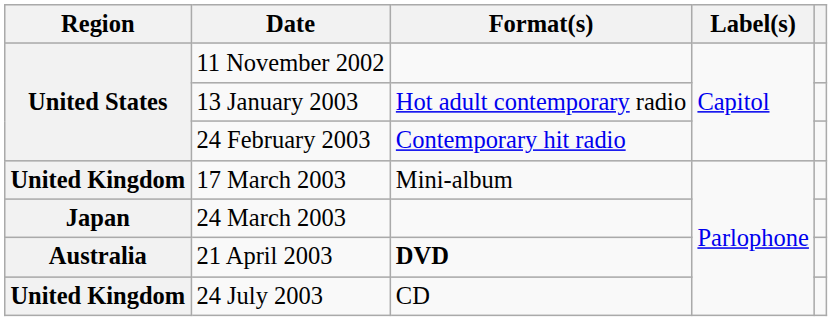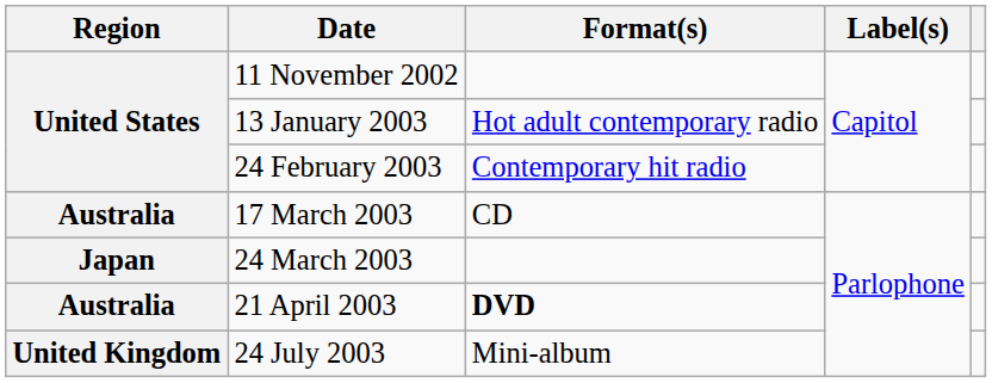 <table class="wikitable plainrowheaders">
 <tr>
 <th scope="col">Region</th>
 <th scope="col">Date</th>
 <th scope="col">Format(s)</th>
 <th scope="col">Label(s)</th>
 <th scope="col"></th>
 </tr>
 <tr>
 <th scope="row" rowspan="3">United States</th>
 <td>11 November 2002</td>
 <td></td>
 <td rowspan="3"><a href='#'>Capitol</a></td>
 <td></td>
 </tr>
 <tr>
 <td>13 January 2003</td>
 <td><a href='#'>Hot adult contemporary</a> radio</td>
 <td></td>
 </tr>
 <tr>
 <td>24 February 2003</td>
 <td><a href='#'>Contemporary hit radio</a></td>
 <td></td>
 </tr>
 <tr>
-<th scope="row">United Kingdom</th>
+<th scope="row">Australia</th>
 <td>17 March 2003</td>
-<td>Mini-album</td>
+<td>CD</td>
 <td rowspan="4"><a href='#'>Parlophone</a></td>
 <td></td>
 </tr>
 <tr>
 <th scope="row">Japan</th>
 <td>24 March 2003</td>
 <td></td>
 <td></td>
 </tr>
 <tr>
 <th scope="row">Australia</th>
 <td>21 April 2003</td>
 <td><strong>DVD</strong></td>
 <td></td>
 </tr>
 <tr>
 <th scope="row">United Kingdom</th>
 <td>24 July 2003</td>
-<td>CD</td>
+<td>Mini-album</td>
 <td></td>
 </tr>
 </table>
